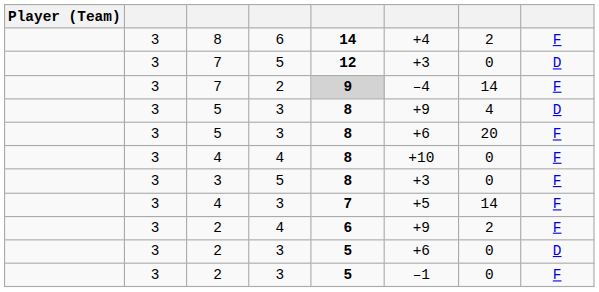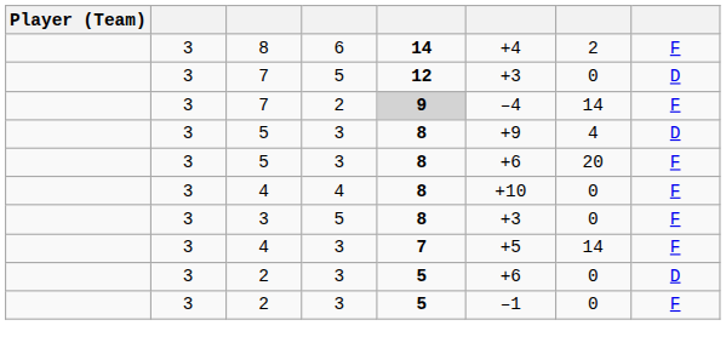 <table class="wikitable sortable" style="text-align:center;">
 <tr>
 <th>Player (Team)</th>
 <th width="50px"></th>
 <th width="50px"></th>
 <th width="50px"></th>
 <th width="60px"></th>
 <th width="60px"></th>
 <th width="50px"></th>
 <th width="60px"></th>
 </tr>
 <tr>
 <td align=left></td>
 <td>3</td>
 <td>8</td>
 <td>6</td>
 <td><strong>14</strong></td>
 <td>+4</td>
 <td>2</td>
 <td><a href='#'>F</a></td>
 </tr>
 <tr>
 <td align=left></td>
 <td>3</td>
 <td>7</td>
 <td>5</td>
 <td><strong>12</strong></td>
 <td>+3</td>
 <td>0</td>
 <td><a href='#'>D</a></td>
 </tr>
 <tr>
 <td align=left></td>
 <td>3</td>
 <td>7</td>
 <td>2</td>
 <td style="background: lightgrey;"><strong>9</strong></td>
 <td>–4</td>
 <td>14</td>
 <td><a href='#'>F</a></td>
 </tr>
 <tr>
 <td align=left></td>
 <td>3</td>
 <td>5</td>
 <td>3</td>
 <td><strong>8</strong></td>
 <td>+9</td>
 <td>4</td>
 <td><a href='#'>D</a></td>
 </tr>
 <tr>
 <td align=left></td>
 <td>3</td>
 <td>5</td>
 <td>3</td>
 <td><strong>8</strong></td>
 <td>+6</td>
 <td>20</td>
 <td><a href='#'>F</a></td>
 </tr>
 <tr>
 <td align=left></td>
 <td>3</td>
 <td>4</td>
 <td>4</td>
 <td><strong>8</strong></td>
 <td>+10</td>
 <td>0</td>
 <td><a href='#'>F</a></td>
 </tr>
 <tr>
 <td align=left></td>
 <td>3</td>
 <td>3</td>
 <td>5</td>
 <td><strong>8</strong></td>
 <td>+3</td>
 <td>0</td>
 <td><a href='#'>F</a></td>
 </tr>
 <tr>
 <td align=left></td>
 <td>3</td>
 <td>4</td>
 <td>3</td>
 <td><strong>7</strong></td>
 <td>+5</td>
 <td>14</td>
 <td><a href='#'>F</a></td>
 </tr>
 <tr>
 <td align=left></td>
 <td>3</td>
 <td>2</td>
-<td>4</td>
-<td><strong>6</strong></td>
-<td>+9</td>
-<td>2</td>
-<td><a href='#'>F</a></td>
-</tr>
-<tr>
-<td align=left></td>
-<td>3</td>
-<td>2</td>
 <td>3</td>
 <td><strong>5</strong></td>
 <td>+6</td>
 <td>0</td>
 <td><a href='#'>D</a></td>
 </tr>
 <tr>
 <td align=left></td>
 <td>3</td>
 <td>2</td>
 <td>3</td>
 <td><strong>5</strong></td>
 <td>–1</td>
 <td>0</td>
 <td><a href='#'>F</a></td>
 </tr>
 </table>
